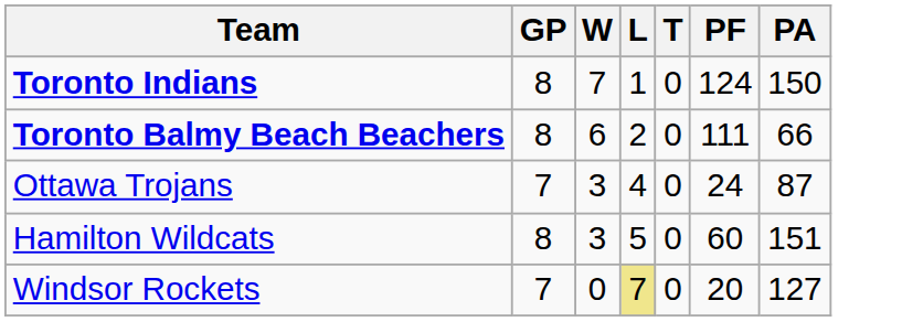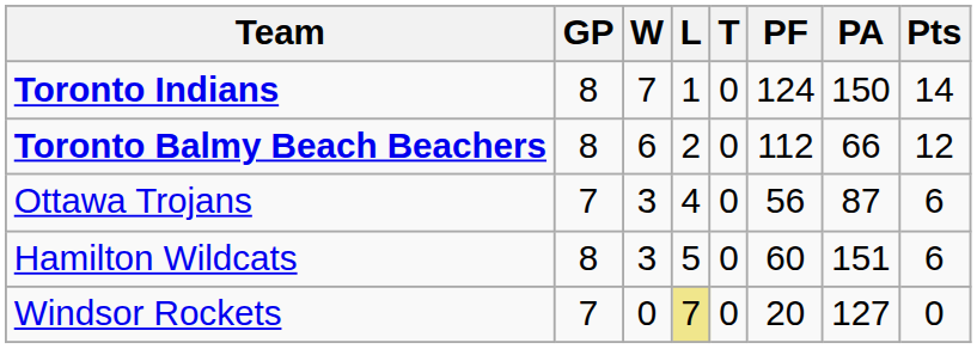 <table class="wikitable">
 <tr>
 <th>Team</th>
 <th>GP</th>
 <th>W</th>
 <th>L</th>
 <th>T</th>
 <th>PF</th>
 <th>PA</th>
+<th>Pts</th>
 </tr>
 <tr align="center">
 <td align="left"><strong><a href='#'>Toronto Indians</a></strong></td>
 <td>8</td>
 <td>7</td>
 <td>1</td>
 <td>0</td>
 <td>124</td>
 <td>150</td>
+<td>14</td>
 </tr>
 <tr align="center">
 <td align="left"><strong><a href='#'>Toronto Balmy Beach Beachers</a></strong></td>
 <td>8</td>
 <td>6</td>
 <td>2</td>
 <td>0</td>
-<td>111</td>
+<td>112</td>
 <td>66</td>
+<td>12</td>
 </tr>
 <tr align="center">
 <td align="left"><a href='#'>Ottawa Trojans</a></td>
 <td>7</td>
 <td>3</td>
 <td>4</td>
 <td>0</td>
-<td>24</td>
+<td>56</td>
 <td>87</td>
+<td>6</td>
 </tr>
 <tr align="center">
 <td align="left"><a href='#'>Hamilton Wildcats</a></td>
 <td>8</td>
 <td>3</td>
 <td>5</td>
 <td>0</td>
 <td>60</td>
 <td>151</td>
+<td>6</td>
 </tr>
 <tr align="center">
 <td align="left"><a href='#'>Windsor Rockets</a></td>
 <td>7</td>
 <td>0</td>
 <td style="background: khaki;">7</td>
 <td>0</td>
 <td>20</td>
 <td>127</td>
+<td>0</td>
 </tr>
 </table>
